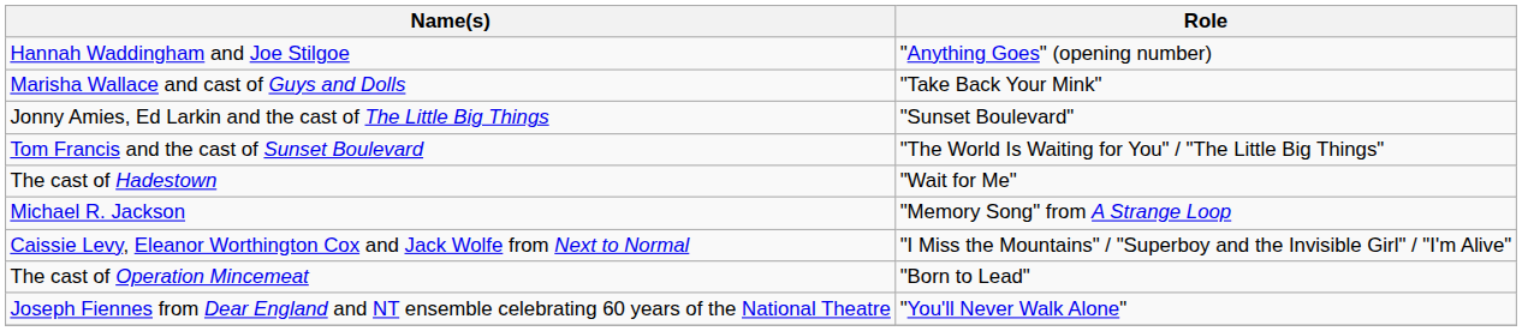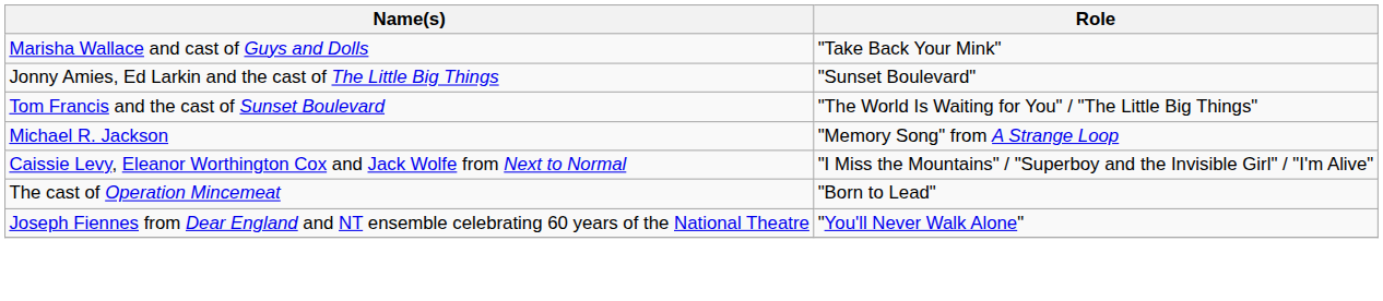 <table class="wikitable plainrowheaders sortable">
 <tr>
 <th scope="col">Name(s)</th>
 <th scope="col">Role</th>
-</tr>
-<tr>
-<td><a href='#'>Hannah Waddingham</a> and <a href='#'>Joe Stilgoe</a></td>
-<td>"<a href='#'>Anything Goes</a>" (opening number)</td>
 </tr>
 <tr>
 <td><a href='#'>Marisha Wallace</a> and cast of <em><a href='#'>Guys and Dolls</a></em></td>
 <td>"Take Back Your Mink"</td>
 </tr>
 <tr>
 <td>Jonny Amies, Ed Larkin and the cast of <em><a href='#'>The Little Big Things</a></em></td>
 <td>"Sunset Boulevard"</td>
 </tr>
 <tr>
 <td><a href='#'>Tom Francis</a> and the cast of <em><a href='#'>Sunset Boulevard</a></em></td>
 <td>"The World Is Waiting for You" / "The Little Big Things"</td>
-</tr>
-<tr>
-<td>The cast of <em><a href='#'>Hadestown</a></em></td>
-<td>"Wait for Me"</td>
 </tr>
 <tr>
 <td><a href='#'>Michael R. Jackson</a></td>
 <td>"Memory Song" from <em><a href='#'>A Strange Loop</a></em></td>
 </tr>
 <tr>
 <td><a href='#'>Caissie Levy</a>, <a href='#'>Eleanor Worthington Cox</a> and <a href='#'>Jack Wolfe</a> from <em><a href='#'>Next to Normal</a></em></td>
 <td>"I Miss the Mountains" / "Superboy and the Invisible Girl" / "I'm Alive"</td>
 </tr>
 <tr>
 <td>The cast of <em><a href='#'>Operation Mincemeat</a></em></td>
 <td>"Born to Lead"</td>
 </tr>
 <tr>
 <td><a href='#'>Joseph Fiennes</a> from <em><a href='#'>Dear England</a></em> and <a href='#'>NT</a> ensemble celebrating 60 years of the <a href='#'>National Theatre</a></td>
 <td>"<a href='#'>You'll Never Walk Alone</a>"</td>
 </tr>
 <tr>
 </tr>
 </table>
